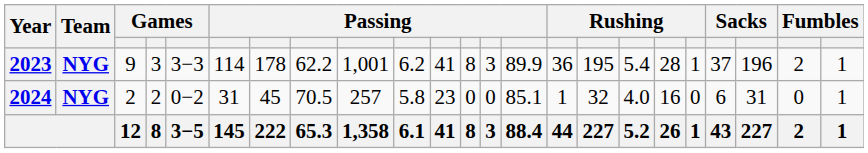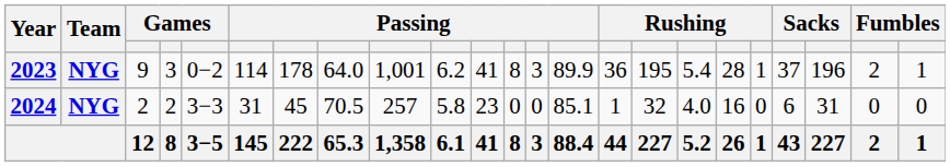 <table class="wikitable" style="text-align:center;">
 <tr>
 <th rowspan="2">Year</th>
 <th rowspan="2">Team</th>
 <th colspan="3">Games</th>
 <th colspan="9">Passing</th>
 <th colspan="5">Rushing</th>
 <th colspan="2">Sacks</th>
 <th colspan="2">Fumbles</th>
 </tr>
 <tr>
 <th></th>
 <th></th>
 <th></th>
 <th></th>
 <th></th>
 <th></th>
 <th></th>
 <th></th>
 <th></th>
 <th></th>
 <th></th>
 <th></th>
 <th></th>
 <th></th>
 <th></th>
 <th></th>
 <th></th>
 <th></th>
 <th></th>
 <th></th>
 <th></th>
 </tr>
 <tr>
 <th><a href='#'>2023</a></th>
 <th><a href='#'>NYG</a></th>
 <td>9</td>
 <td>3</td>
-<td>3−3</td>
+<td>0−2</td>
 <td>114</td>
 <td>178</td>
-<td>62.2</td>
+<td>64.0</td>
 <td>1,001</td>
 <td>6.2</td>
 <td>41</td>
 <td>8</td>
 <td>3</td>
 <td>89.9</td>
 <td>36</td>
 <td>195</td>
 <td>5.4</td>
 <td>28</td>
 <td>1</td>
 <td>37</td>
 <td>196</td>
 <td>2</td>
 <td>1</td>
 </tr>
 <tr>
 <th><a href='#'>2024</a></th>
 <th><a href='#'>NYG</a></th>
 <td>2</td>
 <td>2</td>
-<td>0−2</td>
+<td>3−3</td>
 <td>31</td>
 <td>45</td>
 <td>70.5</td>
 <td>257</td>
 <td>5.8</td>
 <td>23</td>
 <td>0</td>
 <td>0</td>
 <td>85.1</td>
 <td>1</td>
 <td>32</td>
 <td>4.0</td>
 <td>16</td>
 <td>0</td>
 <td>6</td>
 <td>31</td>
 <td>0</td>
-<td>1</td>
+<td>0</td>
 </tr>
 <tr>
 <th colspan="2"></th>
 <th>12</th>
 <th>8</th>
 <th>3−5</th>
 <th>145</th>
 <th>222</th>
 <th>65.3</th>
 <th>1,358</th>
 <th>6.1</th>
 <th>41</th>
 <th>8</th>
 <th>3</th>
 <th>88.4</th>
 <th>44</th>
 <th>227</th>
 <th>5.2</th>
 <th>26</th>
 <th>1</th>
 <th>43</th>
 <th>227</th>
 <th>2</th>
 <th>1</th>
 </tr>
 </table>
